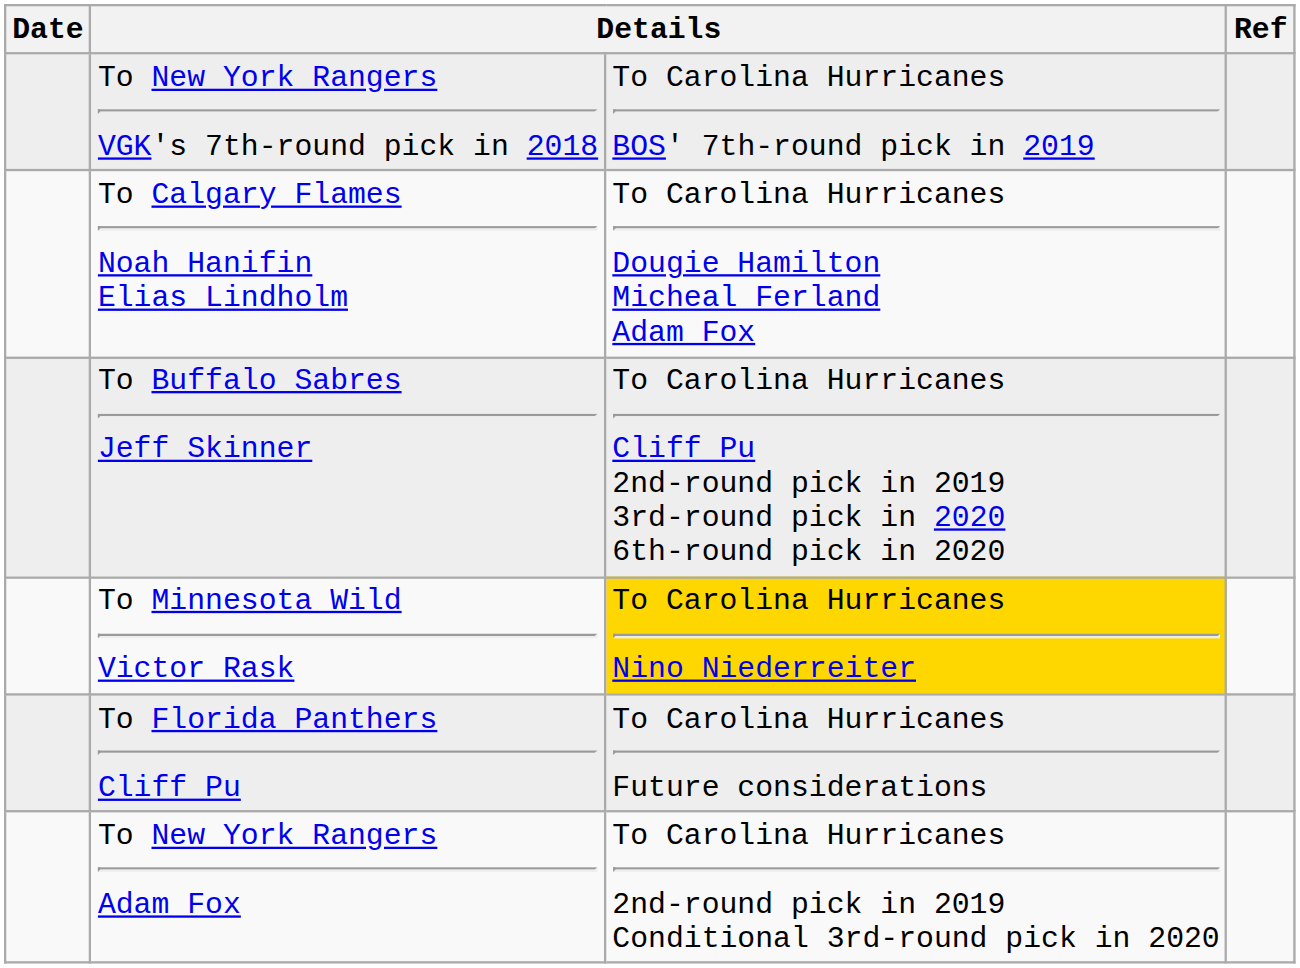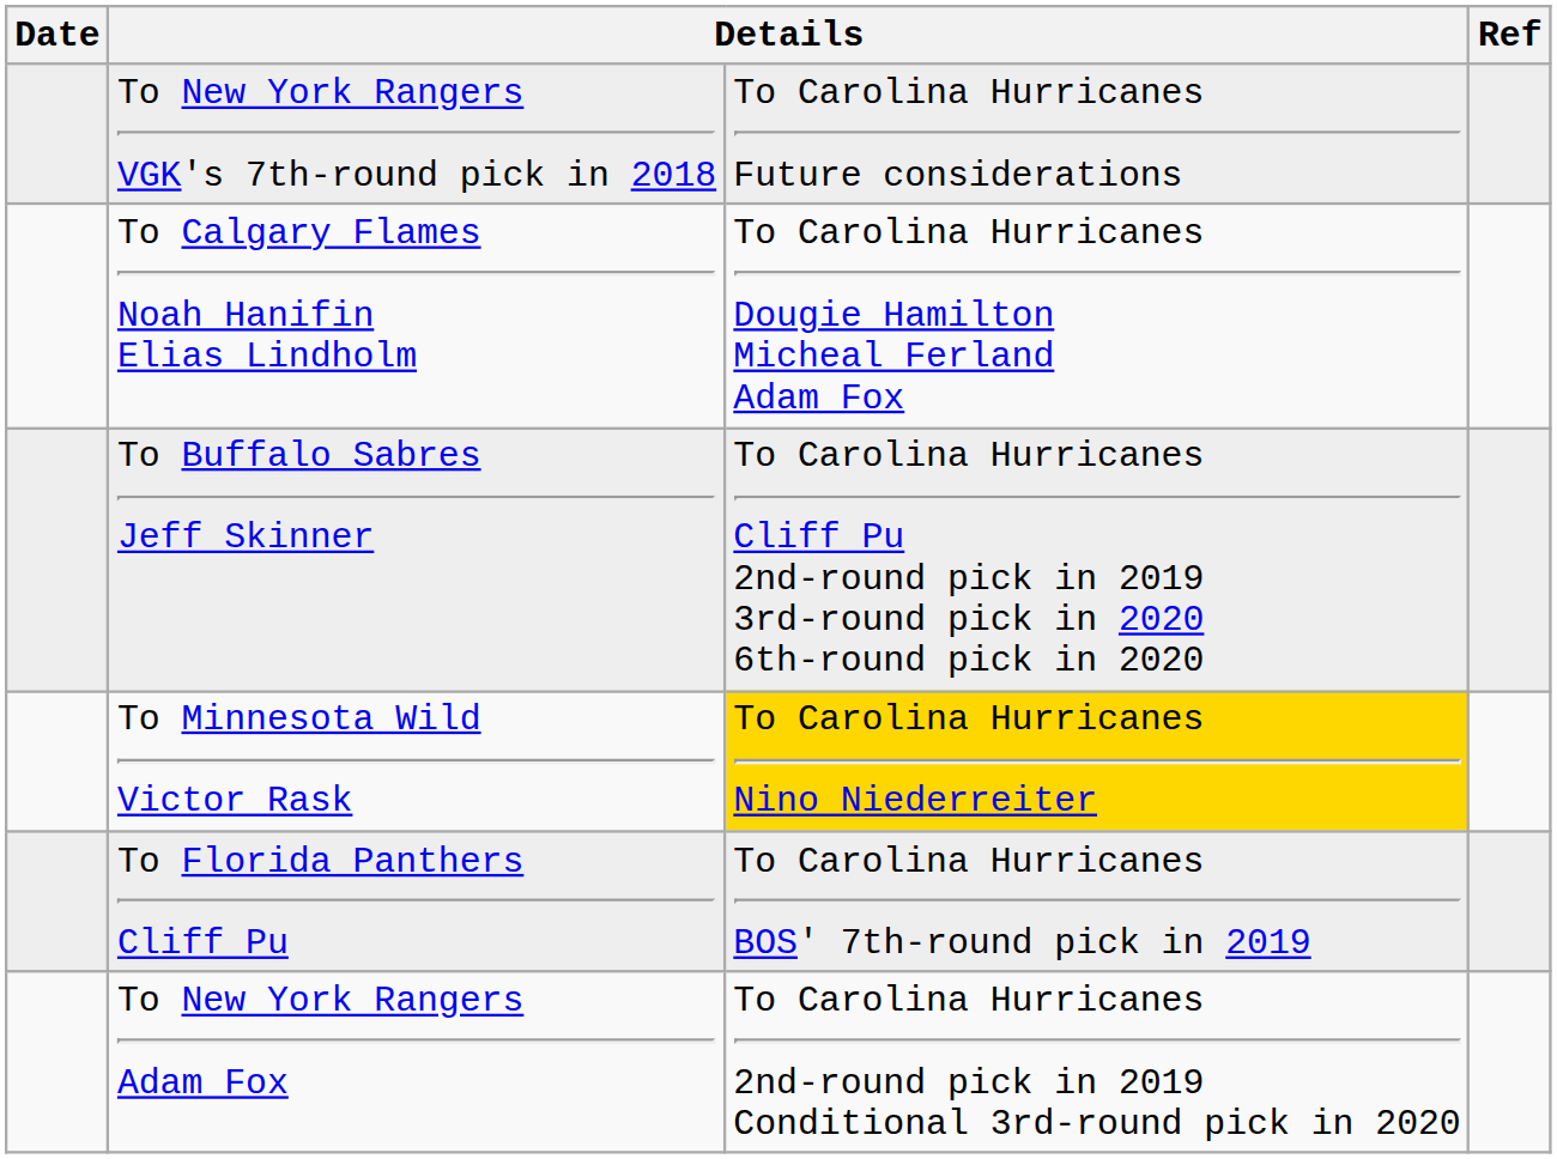 <table class="wikitable">
 <tr>
 <th>Date</th>
 <th colspan="2">Details</th>
 <th>Ref</th>
 </tr>
 <tr style="background:#eee;">
 <td></td>
 <td valign="top">To <a href='#'>New York Rangers</a><hr><a href='#'>VGK</a>'s 7th-round pick in <a href='#'>2018</a></td>
-<td valign="top">To Carolina Hurricanes<hr><a href='#'>BOS</a>' 7th-round pick in <a href='#'>2019</a></td>
+<td valign="top">To Carolina Hurricanes<hr>Future considerations</td>
 <td></td>
 </tr>
 <tr>
 <td></td>
 <td valign="top">To <a href='#'>Calgary Flames</a><hr><a href='#'>Noah Hanifin</a><br><a href='#'>Elias Lindholm</a></td>
 <td valign="top">To Carolina Hurricanes<hr><a href='#'>Dougie Hamilton</a><br><a href='#'>Micheal Ferland</a><br><a href='#'>Adam Fox</a></td>
 <td></td>
 </tr>
 <tr style="background:#eee;">
 <td></td>
 <td valign="top">To <a href='#'>Buffalo Sabres</a><hr><a href='#'>Jeff Skinner</a></td>
 <td valign="top">To Carolina Hurricanes<hr><a href='#'>Cliff Pu</a><br>2nd-round pick in 2019<br>3rd-round pick in <a href='#'>2020</a><br>6th-round pick in 2020</td>
 <td></td>
 </tr>
 <tr>
 <td></td>
 <td valign="top">To <a href='#'>Minnesota Wild</a><hr><a href='#'>Victor Rask</a></td>
 <td valign="top" style="background: gold;">To Carolina Hurricanes<hr><a href='#'>Nino Niederreiter</a></td>
 <td></td>
 </tr>
 <tr style="background:#eee;">
 <td></td>
 <td valign="top">To <a href='#'>Florida Panthers</a><hr><a href='#'>Cliff Pu</a></td>
-<td valign="top">To Carolina Hurricanes<hr>Future considerations</td>
+<td valign="top">To Carolina Hurricanes<hr><a href='#'>BOS</a>' 7th-round pick in <a href='#'>2019</a></td>
 <td></td>
 </tr>
 <tr>
 <td></td>
 <td valign="top">To <a href='#'>New York Rangers</a><hr><a href='#'>Adam Fox</a></td>
 <td valign="top">To Carolina Hurricanes<hr>2nd-round pick in 2019<br>Conditional 3rd-round pick in 2020</td>
 <td></td>
 </tr>
 </table>
